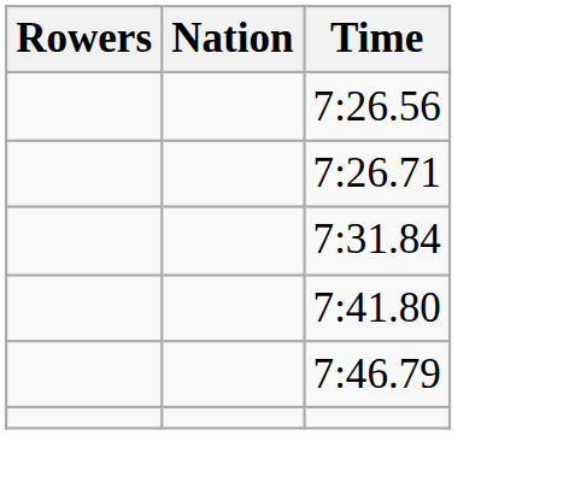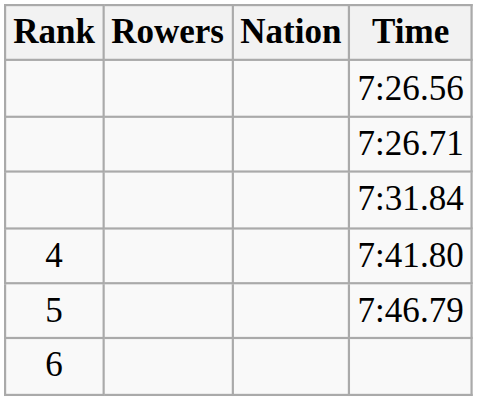 <table class="wikitable sortable" style=text-align:center>
 <tr>
+<th>Rank</th>
 <th>Rowers</th>
 <th>Nation</th>
 <th>Time</th>
 </tr>
 <tr>
+<td></td>
 <td align=left></td>
 <td align=left></td>
 <td>7:26.56</td>
 </tr>
 <tr>
+<td></td>
 <td align=left></td>
 <td align=left></td>
 <td>7:26.71</td>
 </tr>
 <tr>
+<td></td>
 <td align=left></td>
 <td align=left></td>
 <td>7:31.84</td>
 </tr>
 <tr>
+<td>4</td>
 <td align=left></td>
 <td align=left></td>
 <td>7:41.80</td>
 </tr>
 <tr>
+<td>5</td>
 <td align=left></td>
 <td align=left></td>
 <td>7:46.79</td>
 </tr>
 <tr>
+<td>6</td>
 <td align=left></td>
 <td align=left></td>
 <td></td>
 </tr>
 </table>
